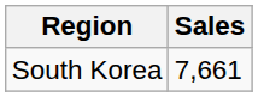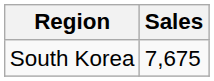 <table class="wikitable">
 <tr>
 <th>Region</th>
 <th>Sales</th>
 </tr>
 <tr>
 <td>South Korea</td>
-<td>7,661</td>
+<td>7,675</td>
 </tr>
 </table>
